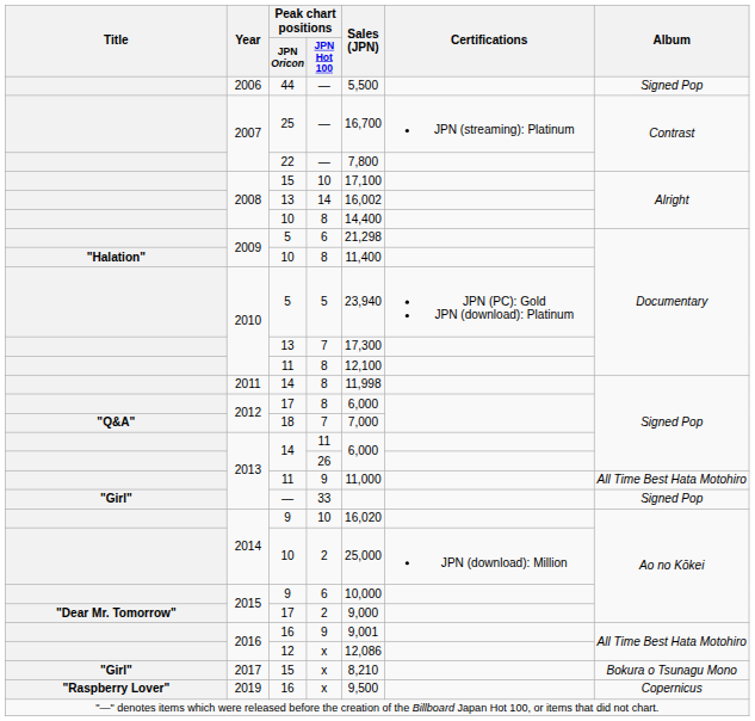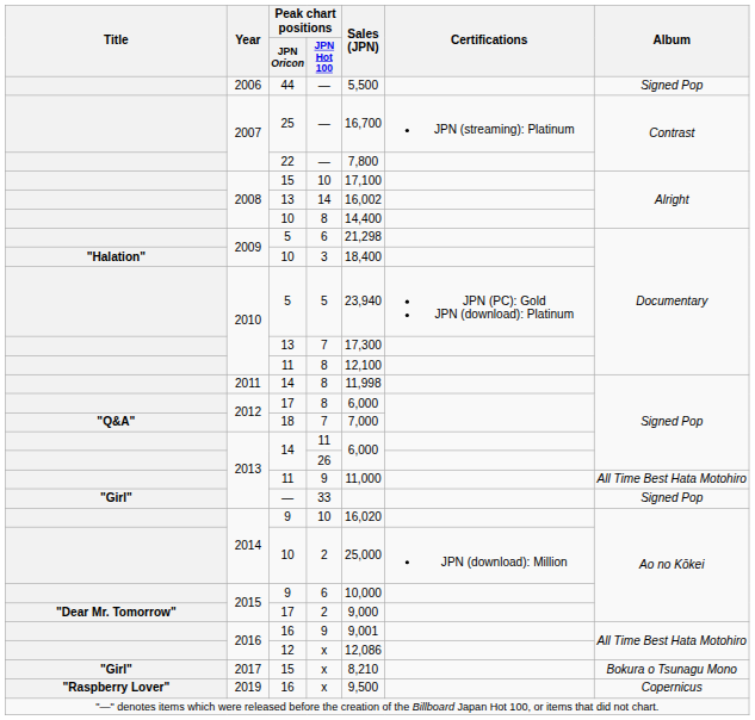 <table class="wikitable plainrowheaders" style="text-align:center;">
 <tr>
 <th scope="col" rowspan="2" style="width:18em;">Title</th>
 <th scope="col" rowspan="2" style="width:3em;">Year</th>
 <th scope="col" colspan="2">Peak chart positions</th>
 <th scope="col" rowspan="2">Sales<br>(JPN)<br></th>
 <th scope="col" rowspan="2" style="width:17em;">Certifications</th>
 <th scope="col" rowspan="2">Album</th>
 </tr>
 <tr>
 <th style="width:3em;font-size:85%">JPN <em>Oricon</em><br></th>
 <th style="width:3em;font-size:85%"><a href='#'>JPN Hot 100</a><br></th>
 </tr>
 <tr>
 <th scope="row"></th>
 <td>2006</td>
 <td>44</td>
 <td>—</td>
 <td>5,500</td>
 <td></td>
 <td><em>Signed Pop</em></td>
 </tr>
 <tr>
 <th scope="row"></th>
 <td rowspan="2">2007</td>
 <td>25</td>
 <td>—</td>
 <td>16,700</td>
 <td><br><ul><li>JPN <span>(streaming)</span>: Platinum</li></ul></td>
 <td rowspan="2"><em>Contrast</em></td>
 </tr>
 <tr>
 <th scope="row"></th>
 <td>22</td>
 <td>—</td>
 <td>7,800</td>
 <td></td>
 </tr>
 <tr>
 <th scope="row"></th>
 <td rowspan="3">2008</td>
 <td>15</td>
 <td>10</td>
 <td>17,100</td>
 <td></td>
 <td rowspan="3"><em>Alright</em></td>
 </tr>
 <tr>
 <th scope="row"></th>
 <td>13</td>
 <td>14</td>
 <td>16,002</td>
 <td></td>
 </tr>
 <tr>
 <th scope="row"></th>
 <td>10</td>
 <td>8</td>
 <td>14,400</td>
 <td></td>
 </tr>
 <tr>
 <th scope="row"></th>
 <td rowspan="2">2009</td>
 <td>5</td>
 <td>6</td>
 <td>21,298</td>
 <td></td>
 <td rowspan="5"><em>Documentary</em></td>
 </tr>
 <tr>
 <th scope="row">"Halation"</th>
 <td>10</td>
-<td>8</td>
-<td>11,400</td>
+<td>3</td>
+<td>18,400</td>
 <td></td>
 </tr>
 <tr>
 <th scope="row"></th>
 <td rowspan="3">2010</td>
 <td>5</td>
 <td>5</td>
 <td>23,940</td>
 <td><br><ul><li>JPN <span>(PC)</span>: Gold</li><li>JPN <span>(download)</span>: Platinum</li></ul></td>
 </tr>
 <tr>
 <th scope="row"></th>
 <td>13</td>
 <td>7</td>
 <td>17,300</td>
 <td></td>
 </tr>
 <tr>
 <th scope="row"></th>
 <td>11</td>
 <td>8</td>
 <td>12,100</td>
 <td></td>
 </tr>
 <tr>
 <th scope="row"></th>
 <td>2011</td>
 <td>14</td>
 <td>8</td>
 <td>11,998</td>
 <td></td>
 <td rowspan="5"><em>Signed Pop</em></td>
 </tr>
 <tr>
 <th scope="row"></th>
 <td rowspan="2">2012</td>
 <td>17</td>
 <td>8</td>
 <td>6,000</td>
 </tr>
 <tr>
 <th scope="row">"Q&A"</th>
 <td>18</td>
 <td>7</td>
 <td>7,000</td>
 </tr>
 <tr>
 <th scope="row"></th>
 <td rowspan="4">2013</td>
 <td rowspan="2">14</td>
 <td>11</td>
 <td rowspan="2">6,000</td>
 <td></td>
 </tr>
 <tr>
 <th scope="row"></th>
 <td>26</td>
 <td></td>
 </tr>
 <tr>
 <th scope="row"></th>
 <td>11</td>
 <td>9</td>
 <td>11,000</td>
 <td></td>
 <td><em>All Time Best Hata Motohiro</em></td>
 </tr>
 <tr>
 <th scope="row">"Girl"</th>
 <td>—</td>
 <td>33</td>
 <td></td>
 <td></td>
 <td><em>Signed Pop</em></td>
 </tr>
 <tr>
 <th scope="row"></th>
 <td rowspan="2">2014</td>
 <td>9</td>
 <td>10</td>
 <td>16,020</td>
 <td></td>
 <td rowspan="4"><em>Ao no Kōkei</em></td>
 </tr>
 <tr>
 <th scope="row"></th>
 <td>10</td>
 <td>2</td>
 <td>25,000</td>
 <td><br><ul><li>JPN <span>(download)</span>: Million</li></ul></td>
 </tr>
 <tr>
 <th scope="row"></th>
 <td rowspan=" 2">2015</td>
 <td>9</td>
 <td>6</td>
 <td>10,000</td>
 <td></td>
 </tr>
 <tr>
 <th scope="row">"Dear Mr. Tomorrow"</th>
 <td>17</td>
 <td>2</td>
 <td>9,000</td>
 <td></td>
 </tr>
 <tr>
 <th scope="row"></th>
 <td rowspan="2">2016</td>
 <td>16</td>
 <td>9</td>
 <td>9,001</td>
 <td></td>
 <td rowspan="2"><em>All Time Best Hata Motohiro</em></td>
 </tr>
 <tr>
 <th scope="row"></th>
 <td>12</td>
 <td>x</td>
 <td>12,086</td>
 <td></td>
 </tr>
 <tr>
 <th scope="row">"Girl"</th>
 <td>2017</td>
 <td>15</td>
 <td>x</td>
 <td>8,210</td>
 <td></td>
 <td><em>Bokura o Tsunagu Mono</em></td>
 </tr>
 <tr>
 <th scope="row">"Raspberry Lover"</th>
 <td>2019</td>
 <td>16</td>
 <td>x</td>
 <td>9,500</td>
 <td></td>
 <td><em>Copernicus</em></td>
 </tr>
 <tr>
 <td colspan="11" align="center" style="font-size:90%;">"—" denotes items which were released before the creation of the <em>Billboard</em> Japan Hot 100, or items that did not chart.</td>
 </tr>
 </table>
